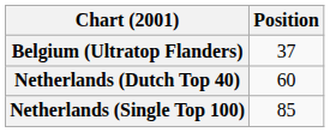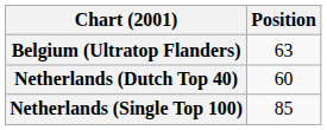 <table class="wikitable plainrowheaders sortable" style="text-align:center">
 <tr>
 <th scope="col">Chart (2001)</th>
 <th scope="col">Position</th>
 </tr>
 <tr>
 <th scope="row">Belgium (Ultratop Flanders)</th>
-<td>37</td>
+<td>63</td>
 </tr>
 <tr>
 <th scope="row">Netherlands (Dutch Top 40)</th>
 <td>60</td>
 </tr>
 <tr>
 <th scope="row">Netherlands (Single Top 100)</th>
 <td>85</td>
 </tr>
 </table>
